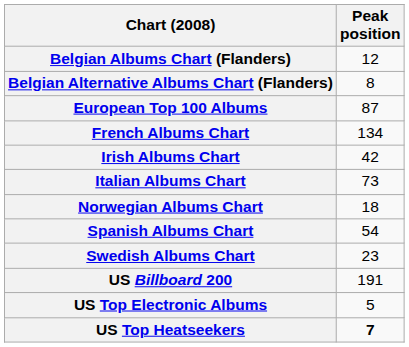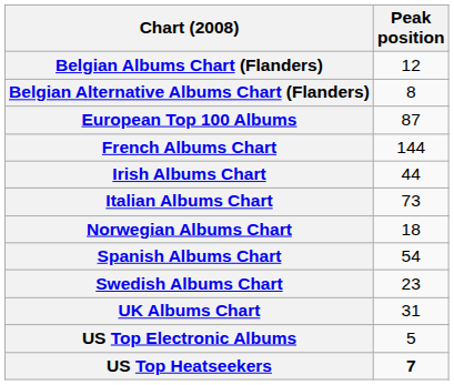 <table class="wikitable sortable plainrowheaders" style="text-align:center">
 <tr>
 <th scope="col">Chart (2008)</th>
 <th scope="col">Peak<br>position</th>
 </tr>
 <tr>
 <th scope="row"><a href='#'>Belgian Albums Chart</a> (Flanders)</th>
 <td>12</td>
 </tr>
 <tr>
 <th scope="row"><a href='#'>Belgian Alternative Albums Chart</a> (Flanders)</th>
 <td>8</td>
 </tr>
 <tr>
 <th scope="row"><a href='#'>European Top 100 Albums</a></th>
 <td>87</td>
 </tr>
 <tr>
 <th scope="row"><a href='#'>French Albums Chart</a></th>
-<td>134</td>
+<td>144</td>
 </tr>
 <tr>
 <th scope="row"><a href='#'>Irish Albums Chart</a></th>
-<td>42</td>
+<td>44</td>
 </tr>
 <tr>
 <th scope="row"><a href='#'>Italian Albums Chart</a></th>
 <td>73</td>
 </tr>
 <tr>
 <th scope="row"><a href='#'>Norwegian Albums Chart</a></th>
 <td>18</td>
 </tr>
 <tr>
 <th scope="row"><a href='#'>Spanish Albums Chart</a></th>
 <td>54</td>
 </tr>
 <tr>
 <th scope="row"><a href='#'>Swedish Albums Chart</a></th>
 <td>23</td>
 </tr>
 <tr>
-<th scope="row">US <a href='#'><em>Billboard</em> 200</a></th>
-<td>191</td>
+<th scope="row"><a href='#'>UK Albums Chart</a></th>
+<td>31</td>
 </tr>
 <tr>
 <th scope="row">US <a href='#'>Top Electronic Albums</a></th>
 <td>5</td>
 </tr>
 <tr>
 <th scope="row">US <a href='#'>Top Heatseekers</a></th>
 <td><strong>7</strong></td>
 </tr>
 </table>
